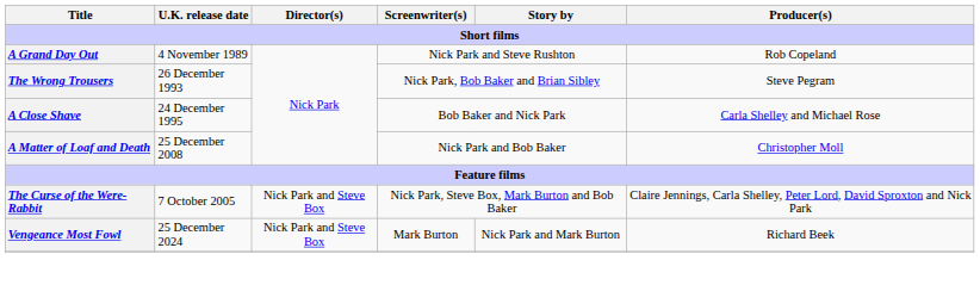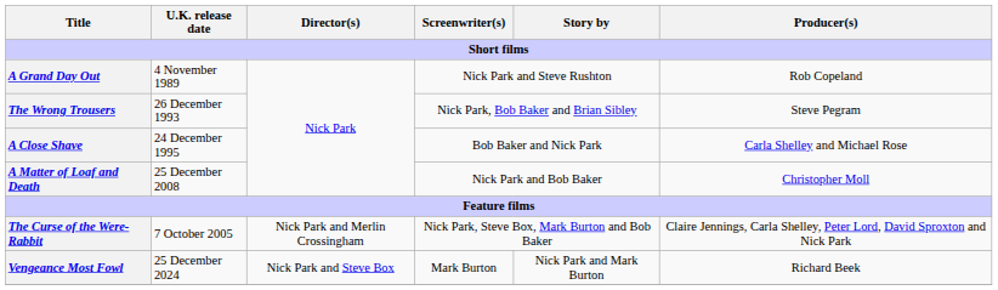 <table class="wikitable plainrowheaders" style="text-align:center; width:99%">
 <tr>
 <th scope="col">Title</th>
 <th scope="col">U.K. release date</th>
 <th scope="col">Director(s)</th>
 <th scope="col">Screenwriter(s)</th>
 <th scope="col">Story by</th>
 <th scope="col">Producer(s)</th>
 </tr>
 <tr>
 <th colspan="6" style="background-color:#ccccff;">Short films</th>
 </tr>
 <tr>
 <th scope="row" style="text-align:left"><em><a href='#'>A Grand Day Out</a></em></th>
 <td style="text-align:left">4 November 1989</td>
 <td rowspan="4"><a href='#'>Nick Park</a></td>
 <td colspan="2">Nick Park and Steve Rushton</td>
 <td>Rob Copeland</td>
 </tr>
 <tr>
 <th scope="row" style="text-align:left"><em><a href='#'>The Wrong Trousers</a></em></th>
 <td style="text-align:left">26 December 1993</td>
 <td colspan="2">Nick Park, <a href='#'>Bob Baker</a> and <a href='#'>Brian Sibley</a></td>
 <td>Steve Pegram</td>
 </tr>
 <tr>
 <th scope="row" style="text-align:left"><em><a href='#'>A Close Shave</a></em></th>
 <td style="text-align:left">24 December 1995</td>
 <td colspan="2">Bob Baker and Nick Park</td>
 <td><a href='#'>Carla Shelley</a> and Michael Rose</td>
 </tr>
 <tr>
 <th scope="row" style="text-align:left"><em><a href='#'>A Matter of Loaf and Death</a></em></th>
 <td style="text-align:left">25 December 2008</td>
 <td colspan="2">Nick Park and Bob Baker</td>
 <td><a href='#'>Christopher Moll</a></td>
 </tr>
 <tr>
 <th colspan="6" style="background-color:#ccccff;">Feature films</th>
 </tr>
 <tr>
 <th scope="row" style="text-align:left"><em><a href='#'>The Curse of the Were-Rabbit</a></em></th>
 <td style="text-align:left">7 October 2005</td>
-<td>Nick Park and <a href='#'>Steve Box</a></td>
+<td>Nick Park and Merlin Crossingham</td>
 <td colspan=2>Nick Park, Steve Box, <a href='#'>Mark Burton</a> and Bob Baker</td>
 <td>Claire Jennings, Carla Shelley, <a href='#'>Peter Lord</a>, <a href='#'>David Sproxton</a> and Nick Park</td>
 </tr>
 <tr>
 <th scope="row" style="text-align:left"><em><a href='#'>Vengeance Most Fowl</a></em></th>
 <td style="text-align:left">25 December 2024</td>
 <td>Nick Park and <a href='#'>Steve Box</a></td>
 <td>Mark Burton</td>
 <td>Nick Park and Mark Burton</td>
 <td>Richard Beek</td>
 </tr>
 <tr>
 </tr>
 </table>
